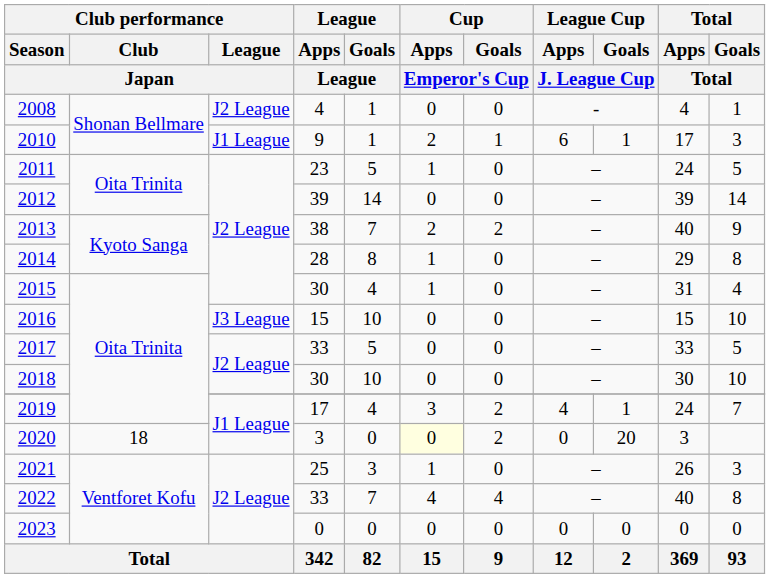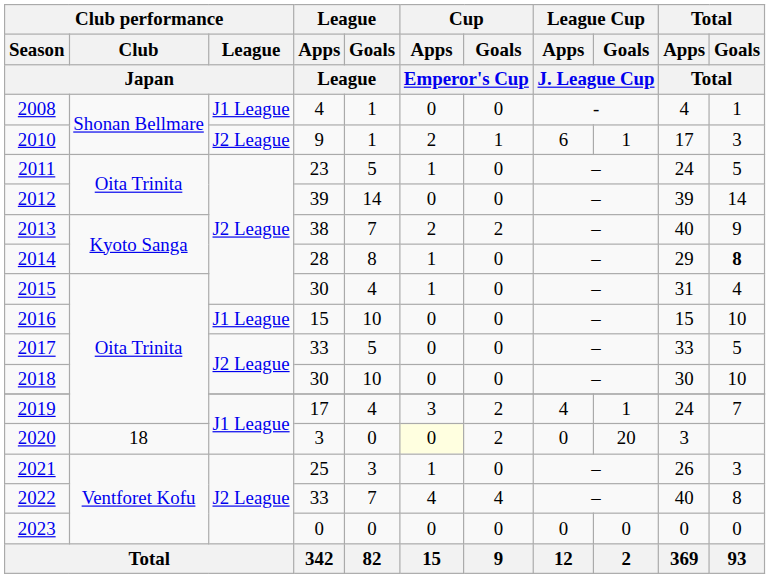 <table class="wikitable" style="text-align:center;">
 <tr>
 <th colspan=3>Club performance</th>
 <th colspan=2>League</th>
 <th colspan=2>Cup</th>
 <th colspan=2>League Cup</th>
 <th colspan=2>Total</th>
 </tr>
 <tr>
 <th>Season</th>
 <th>Club</th>
 <th>League</th>
 <th>Apps</th>
 <th>Goals</th>
 <th>Apps</th>
 <th>Goals</th>
 <th>Apps</th>
 <th>Goals</th>
 <th>Apps</th>
 <th>Goals</th>
 </tr>
 <tr>
 <th colspan=3>Japan</th>
 <th colspan=2>League</th>
 <th colspan=2><a href='#'>Emperor's Cup</a></th>
 <th colspan=2><a href='#'>J. League Cup</a></th>
 <th colspan=2>Total</th>
 </tr>
 <tr>
 <td><a href='#'>2008</a></td>
 <td rowspan=2><a href='#'>Shonan Bellmare</a></td>
-<td><a href='#'>J2 League</a></td>
+<td><a href='#'>J1 League</a></td>
 <td>4</td>
 <td>1</td>
 <td>0</td>
 <td>0</td>
 <td colspan="2">-</td>
 <td>4</td>
 <td>1</td>
 </tr>
 <tr>
 <td><a href='#'>2010</a></td>
-<td><a href='#'>J1 League</a></td>
+<td><a href='#'>J2 League</a></td>
 <td>9</td>
 <td>1</td>
 <td>2</td>
 <td>1</td>
 <td>6</td>
 <td>1</td>
 <td>17</td>
 <td>3</td>
 </tr>
 <tr>
 <td><a href='#'>2011</a></td>
 <td rowspan="2"><a href='#'>Oita Trinita</a></td>
 <td rowspan=5><a href='#'>J2 League</a></td>
 <td>23</td>
 <td>5</td>
 <td>1</td>
 <td>0</td>
 <td colspan="2">–</td>
 <td>24</td>
 <td>5</td>
 </tr>
 <tr>
 <td><a href='#'>2012</a></td>
 <td>39</td>
 <td>14</td>
 <td>0</td>
 <td>0</td>
 <td colspan="2">–</td>
 <td>39</td>
 <td>14</td>
 </tr>
 <tr>
 <td><a href='#'>2013</a></td>
 <td rowspan="2"><a href='#'>Kyoto Sanga</a></td>
 <td>38</td>
 <td>7</td>
 <td>2</td>
 <td>2</td>
 <td colspan="2">–</td>
 <td>40</td>
 <td>9</td>
 </tr>
 <tr>
 <td><a href='#'>2014</a></td>
 <td>28</td>
 <td>8</td>
 <td>1</td>
 <td>0</td>
 <td colspan="2">–</td>
 <td>29</td>
-<td>8</td>
+<td><strong>8</strong></td>
 </tr>
 <tr>
 <td><a href='#'>2015</a></td>
 <td rowspan="6"><a href='#'>Oita Trinita</a></td>
 <td>30</td>
 <td>4</td>
 <td>1</td>
 <td>0</td>
 <td colspan="2">–</td>
 <td>31</td>
 <td>4</td>
 </tr>
 <tr>
 <td><a href='#'>2016</a></td>
-<td><a href='#'>J3 League</a></td>
+<td><a href='#'>J1 League</a></td>
 <td>15</td>
 <td>10</td>
 <td>0</td>
 <td>0</td>
 <td colspan="2">–</td>
 <td>15</td>
 <td>10</td>
 </tr>
 <tr>
 <td><a href='#'>2017</a></td>
 <td rowspan="2"><a href='#'>J2 League</a></td>
 <td>33</td>
 <td>5</td>
 <td>0</td>
 <td>0</td>
 <td colspan="2">–</td>
 <td>33</td>
 <td>5</td>
 </tr>
 <tr>
 <td><a href='#'>2018</a></td>
 <td>30</td>
 <td>10</td>
 <td>0</td>
 <td>0</td>
 <td colspan="2">–</td>
 <td>30</td>
 <td>10</td>
 </tr>
 <tr>
 </tr>
 <tr>
 <td><a href='#'>2019</a></td>
 <td rowspan="2"><a href='#'>J1 League</a></td>
 <td>17</td>
 <td>4</td>
 <td>3</td>
 <td>2</td>
 <td>4</td>
 <td>1</td>
 <td>24</td>
 <td>7</td>
 </tr>
 <tr>
 <td><a href='#'>2020</a></td>
 <td>18</td>
 <td>3</td>
 <td>0</td>
 <td style="background: lightyellow;">0</td>
 <td>2</td>
 <td>0</td>
 <td>20</td>
 <td>3</td>
 </tr>
 <tr>
 <td><a href='#'>2021</a></td>
 <td rowspan="3"><a href='#'>Ventforet Kofu</a></td>
 <td rowspan="3"><a href='#'>J2 League</a></td>
 <td>25</td>
 <td>3</td>
 <td>1</td>
 <td>0</td>
 <td colspan="2">–</td>
 <td>26</td>
 <td>3</td>
 </tr>
 <tr>
 <td><a href='#'>2022</a></td>
 <td>33</td>
 <td>7</td>
 <td>4</td>
 <td>4</td>
 <td colspan="2">–</td>
 <td>40</td>
 <td>8</td>
 </tr>
 <tr>
 <td><a href='#'>2023</a></td>
 <td>0</td>
 <td>0</td>
 <td>0</td>
 <td>0</td>
 <td>0</td>
 <td>0</td>
 <td>0</td>
 <td>0</td>
 </tr>
 <tr>
 <th colspan=3>Total</th>
 <th>342</th>
 <th>82</th>
 <th>15</th>
 <th>9</th>
 <th>12</th>
 <th>2</th>
 <th>369</th>
 <th>93</th>
 </tr>
 </table>
